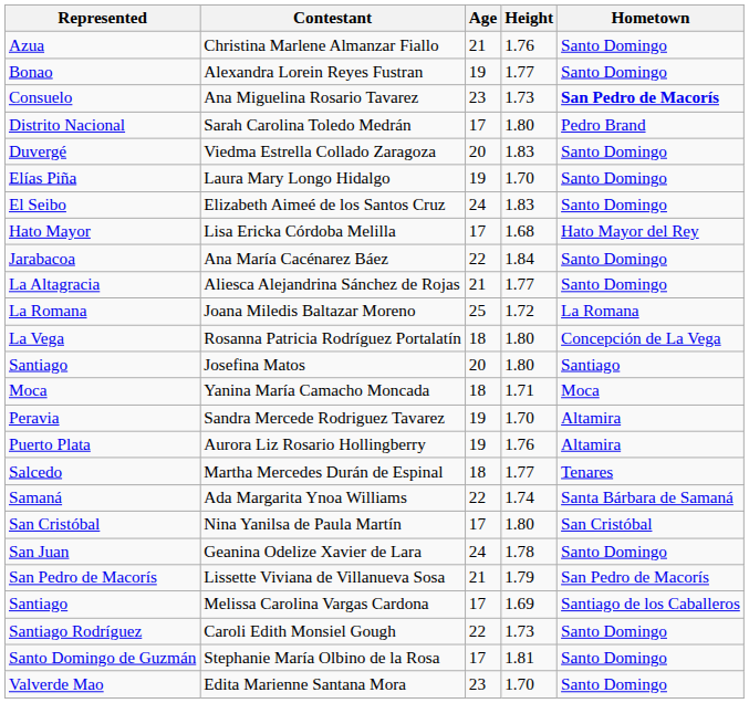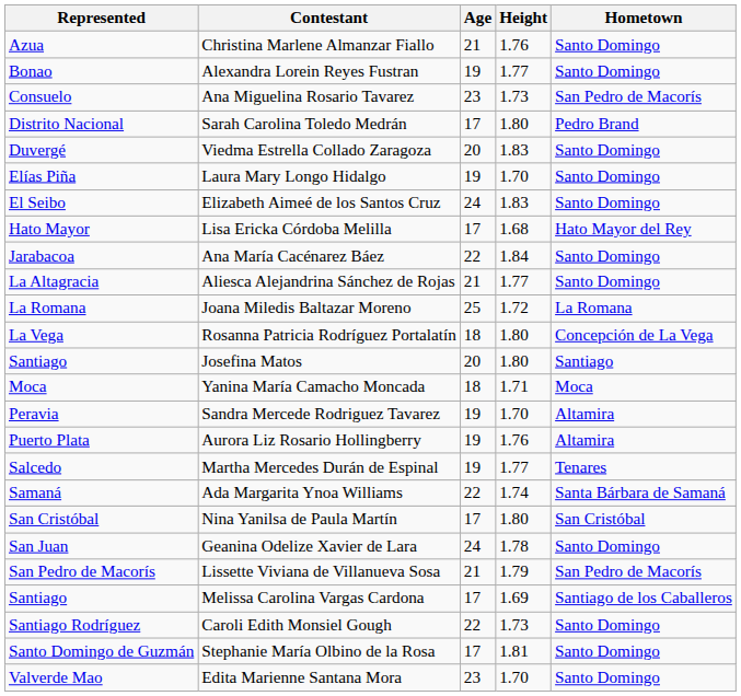 <table class="sortable wikitable">
 <tr>
 <th>Represented</th>
 <th>Contestant</th>
 <th>Age</th>
 <th>Height</th>
 <th>Hometown</th>
 </tr>
 <tr>
 <td><a href='#'>Azua</a></td>
 <td>Christina Marlene Almanzar Fiallo</td>
 <td>21</td>
 <td>1.76</td>
 <td><a href='#'>Santo Domingo</a></td>
 </tr>
 <tr>
 <td><a href='#'>Bonao</a></td>
 <td>Alexandra Lorein Reyes Fustran</td>
 <td>19</td>
 <td>1.77</td>
 <td><a href='#'>Santo Domingo</a></td>
 </tr>
 <tr>
 <td><a href='#'>Consuelo</a></td>
 <td>Ana Miguelina Rosario Tavarez</td>
 <td>23</td>
 <td>1.73</td>
-<td><strong><a href='#'>San Pedro de Macorís</a></strong></td>
+<td><a href='#'>San Pedro de Macorís</a></td>
 </tr>
 <tr>
 <td><a href='#'>Distrito Nacional</a></td>
 <td>Sarah Carolina Toledo Medrán</td>
 <td>17</td>
 <td>1.80</td>
 <td><a href='#'>Pedro Brand</a></td>
 </tr>
 <tr>
 <td><a href='#'>Duvergé</a></td>
 <td>Viedma Estrella Collado Zaragoza</td>
 <td>20</td>
 <td>1.83</td>
 <td><a href='#'>Santo Domingo</a></td>
 </tr>
 <tr>
 <td><a href='#'>Elías Piña</a></td>
 <td>Laura Mary Longo Hidalgo</td>
 <td>19</td>
 <td>1.70</td>
 <td><a href='#'>Santo Domingo</a></td>
 </tr>
 <tr>
 <td><a href='#'>El Seibo</a></td>
 <td>Elizabeth Aimeé de los Santos Cruz</td>
 <td>24</td>
 <td>1.83</td>
 <td><a href='#'>Santo Domingo</a></td>
 </tr>
 <tr>
 <td><a href='#'>Hato Mayor</a></td>
 <td>Lisa Ericka Córdoba Melilla</td>
 <td>17</td>
 <td>1.68</td>
 <td><a href='#'>Hato Mayor del Rey</a></td>
 </tr>
 <tr>
 <td><a href='#'>Jarabacoa</a></td>
 <td>Ana María Cacénarez Báez</td>
 <td>22</td>
 <td>1.84</td>
 <td><a href='#'>Santo Domingo</a></td>
 </tr>
 <tr>
 <td><a href='#'>La Altagracia</a></td>
 <td>Aliesca Alejandrina Sánchez de Rojas</td>
 <td>21</td>
 <td>1.77</td>
 <td><a href='#'>Santo Domingo</a></td>
 </tr>
 <tr>
 <td><a href='#'>La Romana</a></td>
 <td>Joana Miledis Baltazar Moreno</td>
 <td>25</td>
 <td>1.72</td>
 <td><a href='#'>La Romana</a></td>
 </tr>
 <tr>
 <td><a href='#'>La Vega</a></td>
 <td>Rosanna Patricia Rodríguez Portalatín</td>
 <td>18</td>
 <td>1.80</td>
 <td><a href='#'>Concepción de La Vega</a></td>
 </tr>
 <tr>
 <td><a href='#'>Santiago</a></td>
 <td>Josefina Matos</td>
 <td>20</td>
 <td>1.80</td>
 <td><a href='#'>Santiago</a></td>
 </tr>
 <tr>
 <td><a href='#'>Moca</a></td>
 <td>Yanina María Camacho Moncada</td>
 <td>18</td>
 <td>1.71</td>
 <td><a href='#'>Moca</a></td>
 </tr>
 <tr>
 <td><a href='#'>Peravia</a></td>
 <td>Sandra Mercede Rodriguez Tavarez</td>
 <td>19</td>
 <td>1.70</td>
 <td><a href='#'>Altamira</a></td>
 </tr>
 <tr>
 <td><a href='#'>Puerto Plata</a></td>
 <td>Aurora Liz Rosario Hollingberry</td>
 <td>19</td>
 <td>1.76</td>
 <td><a href='#'>Altamira</a></td>
 </tr>
 <tr>
 <td><a href='#'>Salcedo</a></td>
 <td>Martha Mercedes Durán de Espinal</td>
-<td>18</td>
+<td>19</td>
 <td>1.77</td>
 <td><a href='#'>Tenares</a></td>
 </tr>
 <tr>
 <td><a href='#'>Samaná</a></td>
 <td>Ada Margarita Ynoa Williams</td>
 <td>22</td>
 <td>1.74</td>
 <td><a href='#'>Santa Bárbara de Samaná</a></td>
 </tr>
 <tr>
 <td><a href='#'>San Cristóbal</a></td>
 <td>Nina Yanilsa de Paula Martín</td>
 <td>17</td>
 <td>1.80</td>
 <td><a href='#'>San Cristóbal</a></td>
 </tr>
 <tr>
 <td><a href='#'>San Juan</a></td>
 <td>Geanina Odelize Xavier de Lara</td>
 <td>24</td>
 <td>1.78</td>
 <td><a href='#'>Santo Domingo</a></td>
 </tr>
 <tr>
 <td><a href='#'>San Pedro de Macorís</a></td>
 <td>Lissette Viviana de Villanueva Sosa</td>
 <td>21</td>
 <td>1.79</td>
 <td><a href='#'>San Pedro de Macorís</a></td>
 </tr>
 <tr>
 <td><a href='#'>Santiago</a></td>
 <td>Melissa Carolina Vargas Cardona</td>
 <td>17</td>
 <td>1.69</td>
 <td><a href='#'>Santiago de los Caballeros</a></td>
 </tr>
 <tr>
 <td><a href='#'>Santiago Rodríguez</a></td>
 <td>Caroli Edith Monsiel Gough</td>
 <td>22</td>
 <td>1.73</td>
 <td><a href='#'>Santo Domingo</a></td>
 </tr>
 <tr>
 <td><a href='#'>Santo Domingo de Guzmán</a></td>
 <td>Stephanie María Olbino de la Rosa</td>
 <td>17</td>
 <td>1.81</td>
 <td><a href='#'>Santo Domingo</a></td>
 </tr>
 <tr>
 <td><a href='#'>Valverde Mao</a></td>
 <td>Edita Marienne Santana Mora</td>
 <td>23</td>
 <td>1.70</td>
 <td><a href='#'>Santo Domingo</a></td>
 </tr>
 </table>
